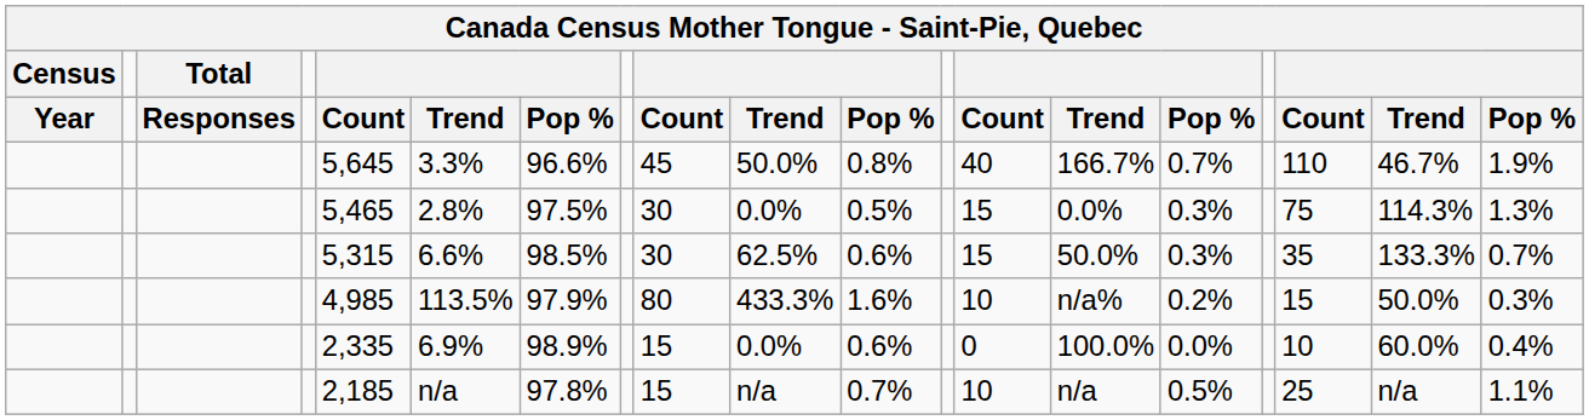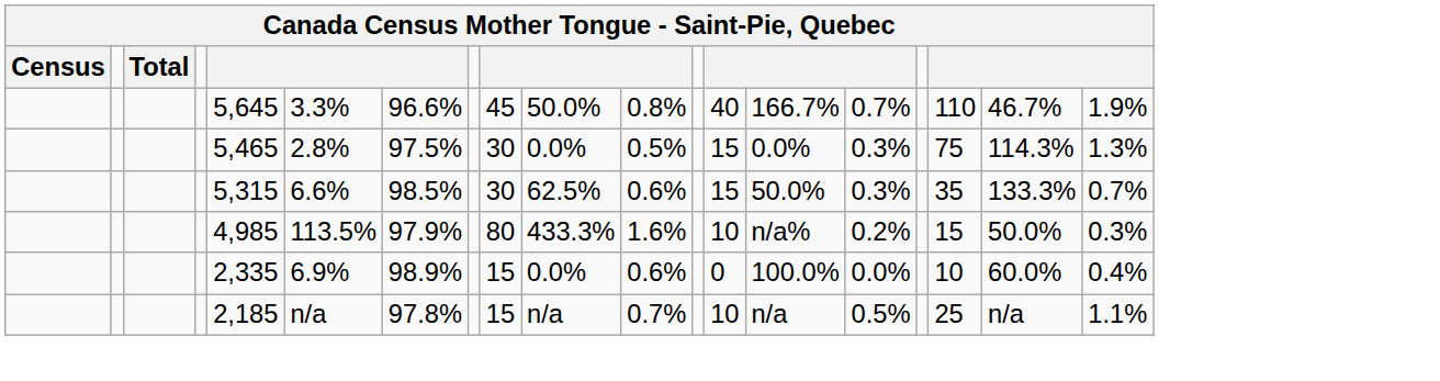 <table class="wikitable">
 <tr>
 <th colspan="19">Canada Census Mother Tongue - Saint-Pie, Quebec</th>
 </tr>
 <tr>
 <th>Census</th>
 <td></td>
 <th>Total</th>
 <td colspan="1"></td>
 <th colspan="3"></th>
 <td colspan="1"></td>
 <th colspan="3"></th>
 <td colspan="1"></td>
 <th colspan="3"></th>
 <td colspan="1"></td>
 <th colspan="3"></th>
-</tr>
-<tr>
-<th>Year</th>
-<td></td>
-<th>Responses</th>
-<td></td>
-<th>Count</th>
-<th>Trend</th>
-<th>Pop %</th>
-<td></td>
-<th>Count</th>
-<th>Trend</th>
-<th>Pop %</th>
-<td></td>
-<th>Count</th>
-<th>Trend</th>
-<th>Pop %</th>
-<td></td>
-<th>Count</th>
-<th>Trend</th>
-<th>Pop %</th>
 </tr>
 <tr>
 <td></td>
 <td></td>
 <td></td>
 <td></td>
 <td>5,645</td>
 <td> 3.3%</td>
 <td>96.6%</td>
 <td></td>
 <td>45</td>
 <td> 50.0%</td>
 <td>0.8%</td>
 <td></td>
 <td>40</td>
 <td> 166.7%</td>
 <td>0.7%</td>
 <td></td>
 <td>110</td>
 <td> 46.7%</td>
 <td>1.9%</td>
 </tr>
 <tr>
 <td></td>
 <td></td>
 <td></td>
 <td></td>
 <td>5,465</td>
 <td> 2.8%</td>
 <td>97.5%</td>
 <td></td>
 <td>30</td>
 <td> 0.0%</td>
 <td>0.5%</td>
 <td></td>
 <td>15</td>
 <td> 0.0%</td>
 <td>0.3%</td>
 <td></td>
 <td>75</td>
 <td> 114.3%</td>
 <td>1.3%</td>
 </tr>
 <tr>
 <td></td>
 <td></td>
 <td></td>
 <td></td>
 <td>5,315</td>
 <td> 6.6%</td>
 <td>98.5%</td>
 <td></td>
 <td>30</td>
 <td> 62.5%</td>
 <td>0.6%</td>
 <td></td>
 <td>15</td>
 <td> 50.0%</td>
 <td>0.3%</td>
 <td></td>
 <td>35</td>
 <td> 133.3%</td>
 <td>0.7%</td>
 </tr>
 <tr>
 <td></td>
 <td></td>
 <td></td>
 <td></td>
 <td>4,985</td>
 <td> 113.5%</td>
 <td>97.9%</td>
 <td></td>
 <td>80</td>
 <td> 433.3%</td>
 <td>1.6%</td>
 <td></td>
 <td>10</td>
 <td> n/a%</td>
 <td>0.2%</td>
 <td></td>
 <td>15</td>
 <td> 50.0%</td>
 <td>0.3%</td>
 </tr>
 <tr>
 <td></td>
 <td></td>
 <td></td>
 <td></td>
 <td>2,335</td>
 <td> 6.9%</td>
 <td>98.9%</td>
 <td></td>
 <td>15</td>
 <td> 0.0%</td>
 <td>0.6%</td>
 <td></td>
 <td>0</td>
 <td> 100.0%</td>
 <td>0.0%</td>
 <td></td>
 <td>10</td>
 <td> 60.0%</td>
 <td>0.4%</td>
 </tr>
 <tr>
 <td></td>
 <td></td>
 <td></td>
 <td></td>
 <td>2,185</td>
 <td>n/a</td>
 <td>97.8%</td>
 <td></td>
 <td>15</td>
 <td>n/a</td>
 <td>0.7%</td>
 <td></td>
 <td>10</td>
 <td>n/a</td>
 <td>0.5%</td>
 <td></td>
 <td>25</td>
 <td>n/a</td>
 <td>1.1%</td>
 </tr>
 </table>
